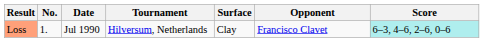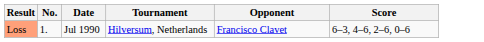 <table class="wikitable">
 <tr>
 <th>Result</th>
 <th style="width:30px">No.</th>
 <th style="width:60px">Date</th>
 <th style="width:160px">Tournament</th>
-<th style="width:55px">Surface</th>
 <th style="width:170px">Opponent</th>
 <th style="width:160px" class="unsortable">Score</th>
 </tr>
 <tr>
 <td style="background:#ffa07a;">Loss</td>
 <td>1.</td>
 <td>Jul 1990</td>
 <td><a href='#'>Hilversum</a>, Netherlands</td>
-<td>Clay</td>
 <td> <a href='#'>Francisco Clavet</a></td>
-<td style="background: paleturquoise;">6–3, 4–6, 2–6, 0–6</td>
+<td>6–3, 4–6, 2–6, 0–6</td>
 </tr>
 </table>
